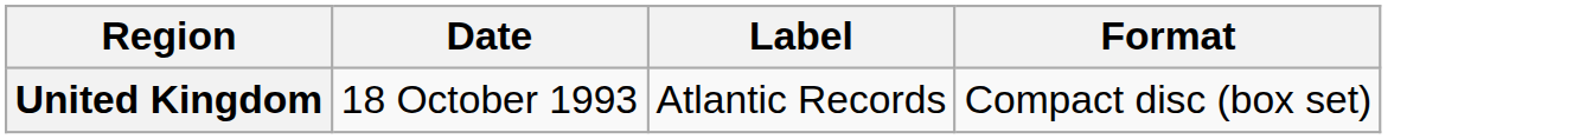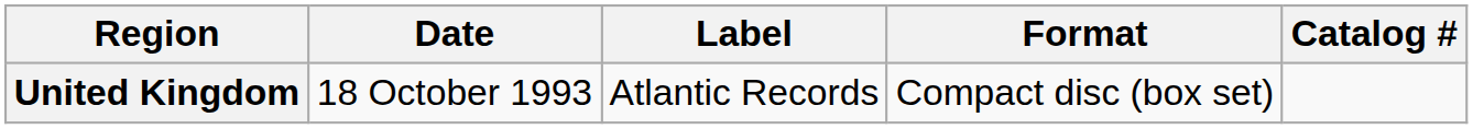 <table class="wikitable plainrowheaders">
 <tr>
 <th>Region</th>
 <th>Date</th>
 <th>Label</th>
 <th>Format</th>
+<th>Catalog #</th>
 </tr>
 <tr>
 <th scope="row">United Kingdom</th>
 <td align="center">18 October 1993</td>
 <td align="center">Atlantic Records</td>
 <td>Compact disc (box set)</td>
+<td align="center"></td>
 </tr>
 </table>
